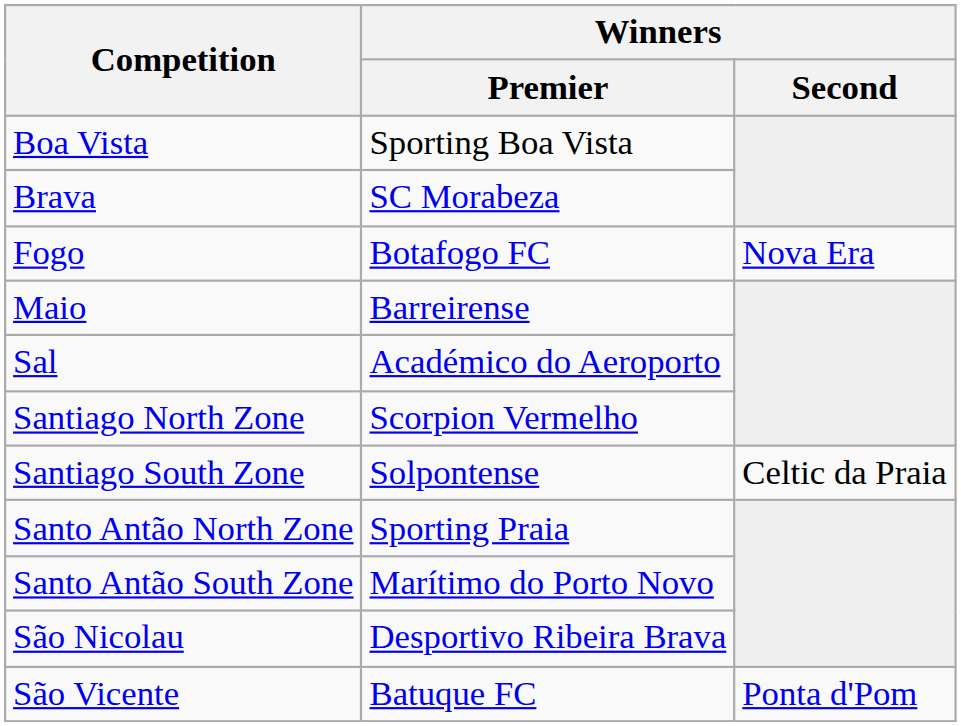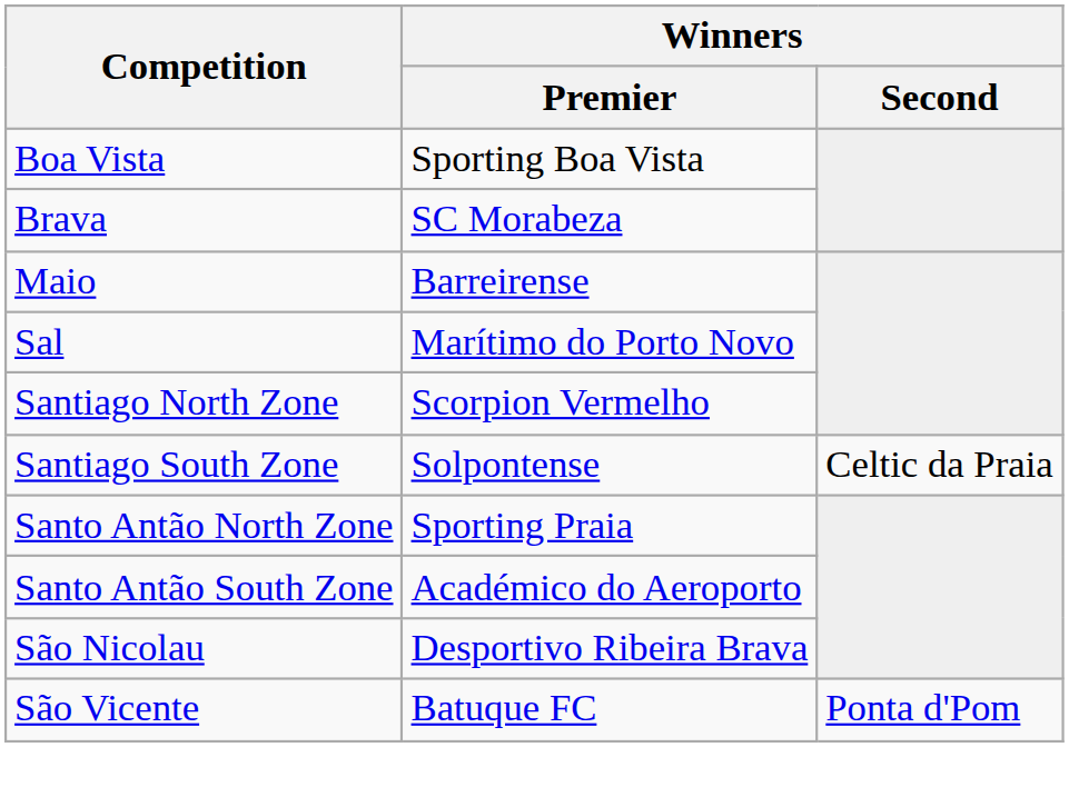 <table class="wikitable">
 <tr>
 <th rowspan="2">Competition</th>
 <th colspan="2">Winners</th>
 </tr>
 <tr>
 <th>Premier</th>
 <th>Second</th>
 </tr>
 <tr>
 <td><a href='#'>Boa Vista</a></td>
 <td>Sporting Boa Vista</td>
 <td rowspan="2" bgcolor=#EFEFEF></td>
 </tr>
 <tr>
 <td><a href='#'>Brava</a></td>
 <td><a href='#'>SC Morabeza</a></td>
 </tr>
 <tr>
-<td><a href='#'>Fogo</a></td>
-<td><a href='#'>Botafogo FC</a></td>
-<td><a href='#'>Nova Era</a></td>
-</tr>
-<tr>
 <td><a href='#'>Maio</a></td>
 <td><a href='#'>Barreirense</a></td>
 <td rowspan=3 bgcolor=#EFEFEF></td>
 </tr>
 <tr>
 <td><a href='#'>Sal</a></td>
-<td><a href='#'>Académico do Aeroporto</a></td>
+<td><a href='#'>Marítimo do Porto Novo</a></td>
 </tr>
 <tr>
 <td><a href='#'>Santiago North Zone</a></td>
 <td><a href='#'>Scorpion Vermelho</a></td>
 </tr>
 <tr>
 <td><a href='#'>Santiago South Zone</a></td>
 <td><a href='#'>Solpontense</a></td>
 <td>Celtic da Praia</td>
 </tr>
 <tr>
 <td><a href='#'>Santo Antão North Zone</a></td>
 <td><a href='#'>Sporting Praia</a></td>
 <td rowspan="3" bgcolor=#EFEFEF></td>
 </tr>
 <tr>
 <td><a href='#'>Santo Antão South Zone</a></td>
-<td><a href='#'>Marítimo do Porto Novo</a></td>
+<td><a href='#'>Académico do Aeroporto</a></td>
 </tr>
 <tr>
 <td><a href='#'>São Nicolau</a></td>
 <td><a href='#'>Desportivo Ribeira Brava</a></td>
 </tr>
 <tr>
 <td><a href='#'>São Vicente</a></td>
 <td><a href='#'>Batuque FC</a></td>
 <td><a href='#'>Ponta d'Pom</a></td>
 </tr>
 </table>
